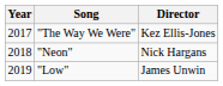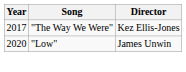 <table class="wikitable">
 <tr>
 <th><strong>Year</strong></th>
 <th>Song</th>
 <th>Director</th>
 </tr>
 <tr>
 <td>2017</td>
 <td>"The Way We Were"</td>
 <td>Kez Ellis-Jones</td>
 </tr>
 <tr>
-<td>2018</td>
-<td>"Neon"</td>
-<td>Nick Hargans</td>
-</tr>
-<tr>
-<td>2019</td>
+<td>2020</td>
 <td>"Low"</td>
 <td>James Unwin</td>
 </tr>
 </table>
